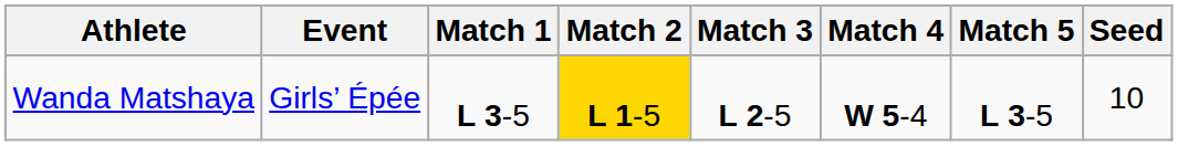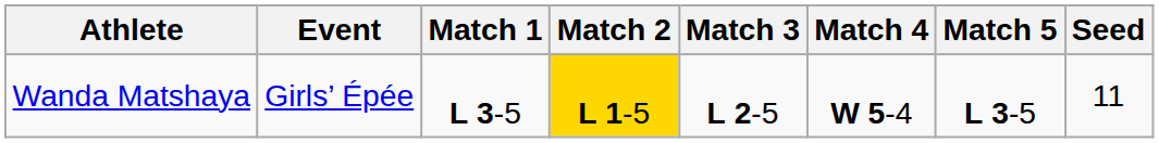 <table class="wikitable" border="1" style="font-size:90%">
 <tr>
 <th>Athlete</th>
 <th>Event</th>
 <th>Match 1</th>
 <th>Match 2</th>
 <th>Match 3</th>
 <th>Match 4</th>
 <th>Match 5</th>
 <th>Seed</th>
 </tr>
 <tr>
 <td><a href='#'>Wanda Matshaya</a></td>
 <td><a href='#'>Girls’ Épée</a></td>
 <td align=center><br> <strong>L</strong> <strong>3</strong>-5</td>
 <td align=center style="background: gold;"><br> <strong>L</strong> <strong>1</strong>-5</td>
 <td align=center><br> <strong>L</strong> <strong>2</strong>-5</td>
 <td align=center><br> <strong>W</strong> <strong>5</strong>-4</td>
 <td align=center><br> <strong>L</strong> <strong>3</strong>-5</td>
-<td align=center>10</td>
+<td align=center>11</td>
 </tr>
 </table>
